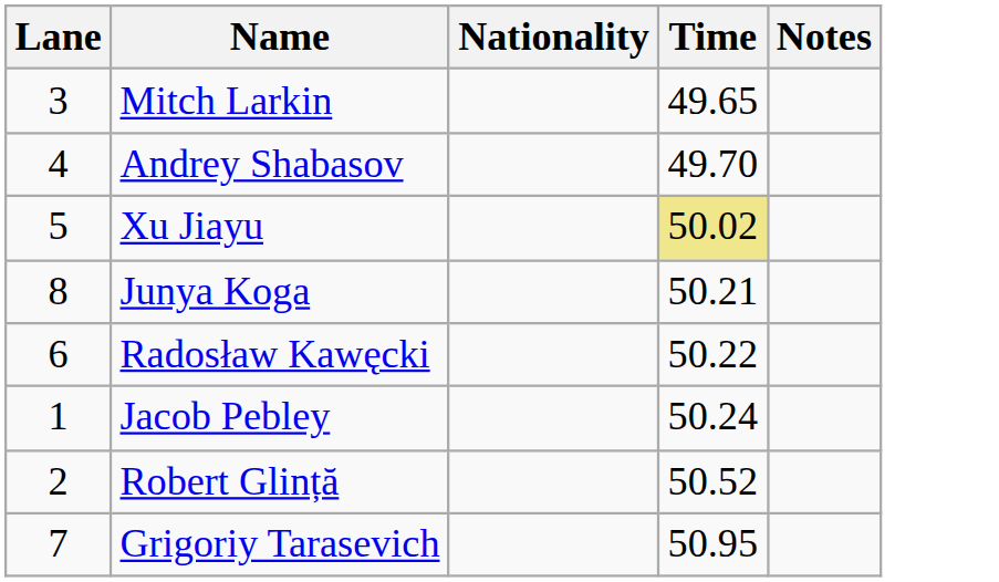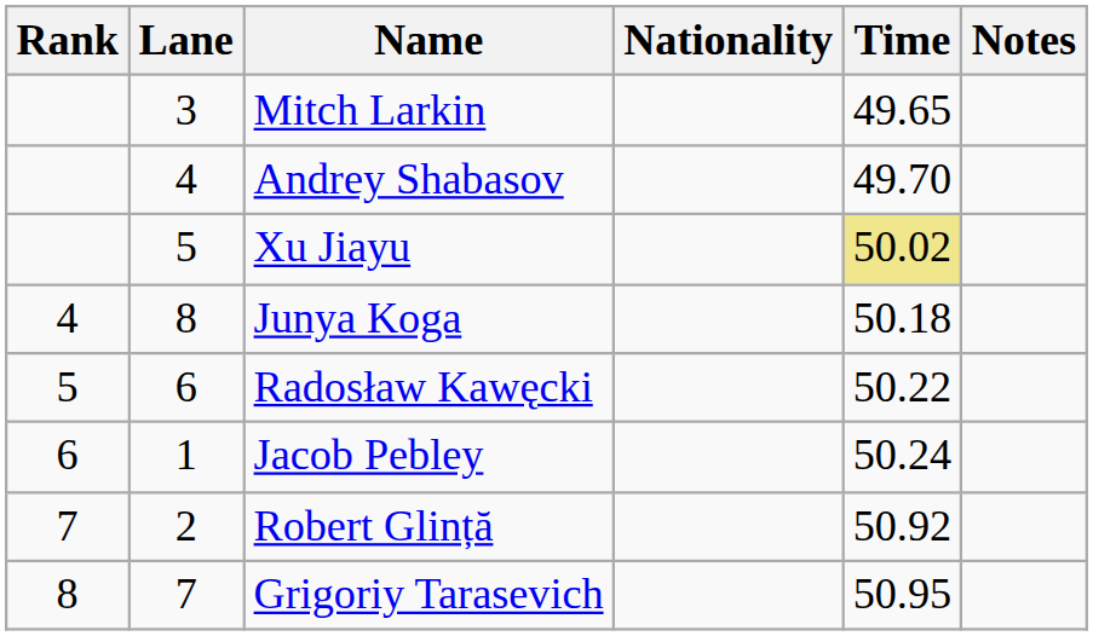 <table class="wikitable sortable" style="text-align:center">
 <tr>
+<th>Rank</th>
 <th>Lane</th>
 <th>Name</th>
 <th>Nationality</th>
 <th>Time</th>
 <th>Notes</th>
 </tr>
 <tr>
+<td></td>
 <td>3</td>
 <td align=left><a href='#'>Mitch Larkin</a></td>
 <td align=left></td>
 <td>49.65</td>
 <td></td>
 </tr>
 <tr>
+<td></td>
 <td>4</td>
 <td align=left><a href='#'>Andrey Shabasov</a></td>
 <td align=left></td>
 <td>49.70</td>
 <td></td>
 </tr>
 <tr>
+<td></td>
 <td>5</td>
 <td align=left><a href='#'>Xu Jiayu</a></td>
 <td align=left></td>
 <td style="background: khaki;">50.02</td>
 <td></td>
 </tr>
 <tr>
+<td>4</td>
 <td>8</td>
 <td align=left><a href='#'>Junya Koga</a></td>
 <td align=left></td>
-<td>50.21</td>
+<td>50.18</td>
 <td></td>
 </tr>
 <tr>
+<td>5</td>
 <td>6</td>
 <td align=left><a href='#'>Radosław Kawęcki</a></td>
 <td align=left></td>
 <td>50.22</td>
 <td></td>
 </tr>
 <tr>
+<td>6</td>
 <td>1</td>
 <td align=left><a href='#'>Jacob Pebley</a></td>
 <td align=left></td>
 <td>50.24</td>
 <td></td>
 </tr>
 <tr>
+<td>7</td>
 <td>2</td>
 <td align=left><a href='#'>Robert Glință</a></td>
 <td align=left></td>
-<td>50.52</td>
+<td>50.92</td>
 <td></td>
 </tr>
 <tr>
+<td>8</td>
 <td>7</td>
 <td align=left><a href='#'>Grigoriy Tarasevich</a></td>
 <td align=left></td>
 <td>50.95</td>
 <td></td>
 </tr>
 </table>
